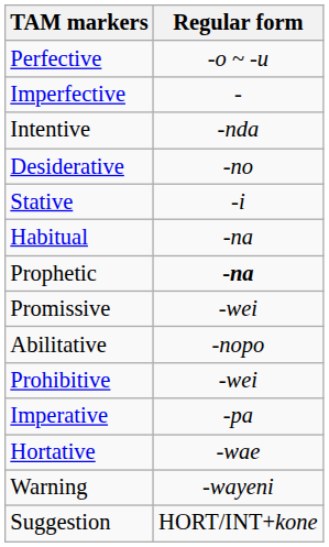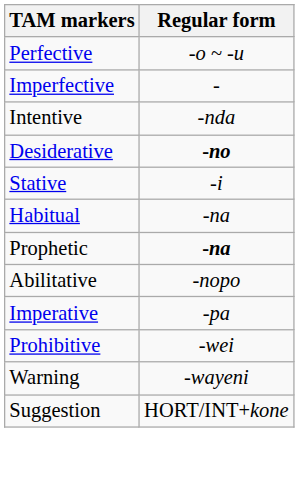 <table class="wikitable floatright">
 <tr>
 <th>TAM markers</th>
 <th>Regular form</th>
 </tr>
 <tr>
 <td><a href='#'>Perfective</a></td>
 <td align=center>-<em>o ~ -u</em></td>
 </tr>
 <tr>
 <td><a href='#'>Imperfective</a></td>
 <td align=center>-</td>
 </tr>
 <tr>
 <td>Intentive</td>
 <td align=center>-<em>nda</em></td>
 </tr>
 <tr>
 <td><a href='#'>Desiderative</a></td>
-<td align=center>-<em>no</em></td>
+<td align=center><strong>-<em>no</em></strong></td>
 </tr>
 <tr>
 <td><a href='#'>Stative</a></td>
 <td align=center>-<em>i</em></td>
 </tr>
 <tr>
 <td><a href='#'>Habitual</a></td>
 <td align=center>-<em>na</em></td>
 </tr>
 <tr>
 <td>Prophetic</td>
 <td align=center><strong>-<em>na</em></strong></td>
 </tr>
 <tr>
-<td>Promissive</td>
-<td align=center>-<em>wei</em></td>
-</tr>
-<tr>
 <td>Abilitative</td>
 <td align=center>-<em>nopo</em></td>
-</tr>
-<tr>
-<td><a href='#'>Prohibitive</a></td>
-<td align=center>-<em>wei</em></td>
 </tr>
 <tr>
 <td><a href='#'>Imperative</a></td>
 <td align=center>-<em>pa</em></td>
 </tr>
 <tr>
-<td><a href='#'>Hortative</a></td>
-<td align=center>-<em>wae</em></td>
+<td><a href='#'>Prohibitive</a></td>
+<td align=center>-<em>wei</em></td>
 </tr>
 <tr>
 <td>Warning</td>
 <td align=center>-<em>wayeni</em></td>
 </tr>
 <tr>
 <td>Suggestion</td>
 <td align=center>HORT/INT+<em>kone</em></td>
 </tr>
 </table>
